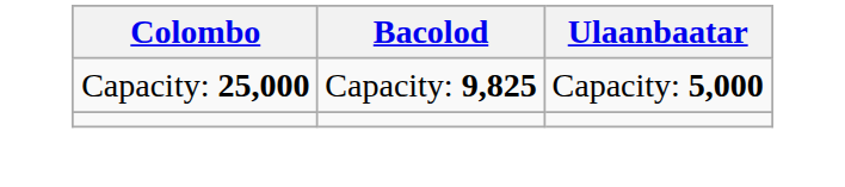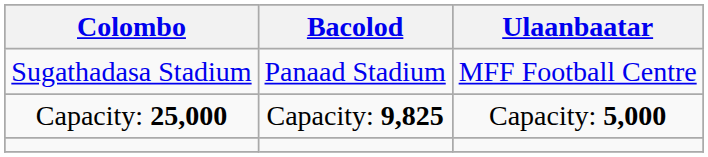 <table class="wikitable" style="text-align:center;margin:1em auto;">
 <tr>
 <th><a href='#'>Colombo</a></th>
 <th><a href='#'>Bacolod</a></th>
 <th><a href='#'>Ulaanbaatar</a></th>
+</tr>
+<tr>
+<td><a href='#'>Sugathadasa Stadium</a></td>
+<td><a href='#'>Panaad Stadium</a></td>
+<td><a href='#'>MFF Football Centre</a></td>
 </tr>
 <tr>
 <td>Capacity: <strong>25,000</strong></td>
 <td>Capacity: <strong>9,825</strong></td>
 <td>Capacity: <strong>5,000</strong></td>
 </tr>
 <tr>
 <td></td>
 <td></td>
 <td></td>
 </tr>
 </table>
